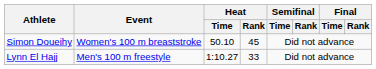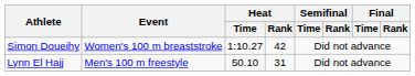 <table class=wikitable style="font-size:90%">
 <tr>
 <th rowspan="2">Athlete</th>
 <th rowspan="2">Event</th>
 <th colspan="2">Heat</th>
 <th colspan="2">Semifinal</th>
 <th colspan="2">Final</th>
 </tr>
 <tr style="font-size:95%">
 <th>Time</th>
 <th>Rank</th>
 <th>Time</th>
 <th>Rank</th>
 <th>Time</th>
 <th>Rank</th>
 </tr>
 <tr align=center>
 <td align=left><a href='#'>Simon Doueihy</a></td>
 <td align=left><a href='#'>Women's 100 m breaststroke</a></td>
-<td>50.10</td>
-<td>45</td>
+<td>1:10.27</td>
+<td>42</td>
 <td colspan=4>Did not advance</td>
 </tr>
 <tr align=center>
 <td align=left><a href='#'>Lynn El Hajj</a></td>
 <td align=left><a href='#'>Men's 100 m freestyle</a></td>
-<td>1:10.27</td>
-<td>33</td>
+<td>50.10</td>
+<td>31</td>
 <td colspan=4>Did not advance</td>
 </tr>
 </table>
